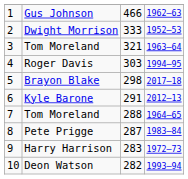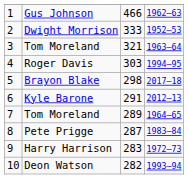 <table class="wikitable">
 <tr>
 </tr>
 <tr>
 <td>1</td>
 <td><a href='#'>Gus Johnson</a></td>
 <td>466</td>
 <td style="font-size:80%;"><a href='#'>1962–63</a></td>
 </tr>
 <tr>
 <td>2</td>
 <td><a href='#'>Dwight Morrison</a></td>
 <td>333</td>
 <td style="font-size:80%;"><a href='#'>1952–53</a></td>
 </tr>
 <tr>
 <td>3</td>
 <td>Tom Moreland</td>
 <td>321</td>
 <td style="font-size:80%;"><a href='#'>1963–64</a></td>
 </tr>
 <tr>
 <td>4</td>
 <td>Roger Davis</td>
 <td>303</td>
 <td style="font-size:80%;"><a href='#'>1994–95</a></td>
 </tr>
 <tr>
 <td>5</td>
 <td><a href='#'>Brayon Blake</a></td>
 <td>298</td>
 <td style="font-size:80%;"><a href='#'>2017–18</a></td>
 </tr>
 <tr>
 <td>6</td>
 <td><a href='#'>Kyle Barone</a></td>
 <td>291</td>
 <td style="font-size:80%;"><a href='#'>2012–13</a></td>
 </tr>
 <tr>
 <td>7</td>
 <td>Tom Moreland</td>
-<td>288</td>
+<td>289</td>
 <td style="font-size:80%;"><a href='#'>1964–65</a></td>
 </tr>
 <tr>
 <td>8</td>
 <td>Pete Prigge</td>
 <td>287</td>
 <td style="font-size:80%;"><a href='#'>1983–84</a></td>
 </tr>
 <tr>
 <td>9</td>
 <td>Harry Harrison</td>
 <td>283</td>
 <td style="font-size:80%;"><a href='#'>1972–73</a></td>
 </tr>
 <tr>
 <td>10</td>
 <td>Deon Watson</td>
 <td>282</td>
 <td style="font-size:80%;"><a href='#'>1993–94</a></td>
 </tr>
 </table>
